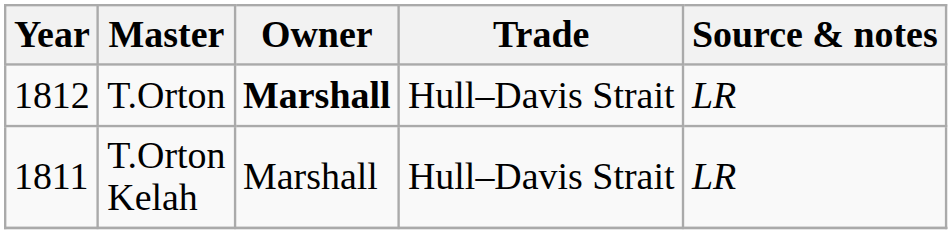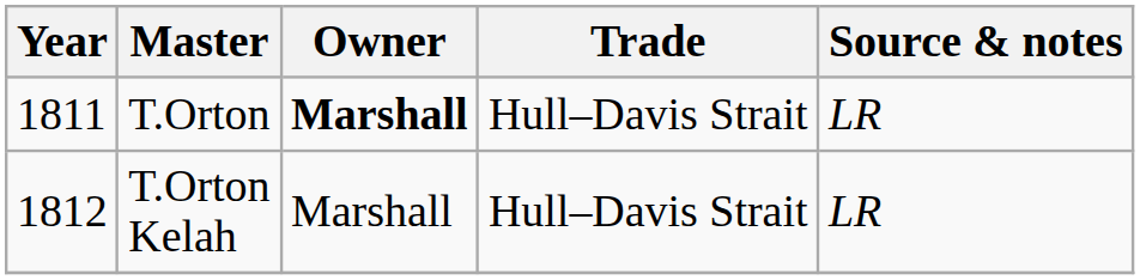 <table class=" wikitable">
 <tr>
 <th>Year</th>
 <th>Master</th>
 <th>Owner</th>
 <th>Trade</th>
 <th>Source & notes</th>
 </tr>
 <tr>
-<td>1812</td>
+<td>1811</td>
 <td>T.Orton</td>
 <td><strong>Marshall</strong></td>
 <td>Hull–Davis Strait</td>
 <td><em>LR</em></td>
 </tr>
 <tr>
-<td>1811</td>
+<td>1812</td>
 <td>T.Orton<br>Kelah</td>
 <td>Marshall</td>
 <td>Hull–Davis Strait</td>
 <td><em>LR</em></td>
 </tr>
 <tr>
 </tr>
 </table>
